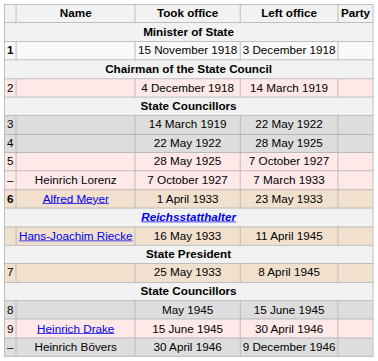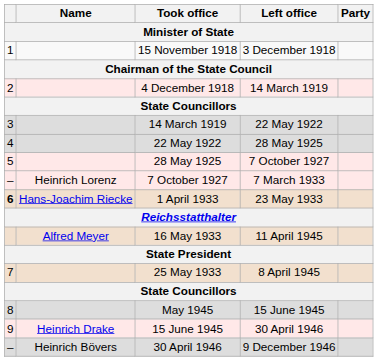 <table class="wikitable" style="text-align:center;">
 <tr>
 <th></th>
 <th>Name</th>
 <th>Took office</th>
 <th>Left office</th>
 <th>Party</th>
 </tr>
 <tr>
 <th colspan="5">Minister of State</th>
 </tr>
 <tr bgcolor=>
-<td><strong>1</strong></td>
+<td>1</td>
 <td></td>
 <td>15 November 1918</td>
 <td>3 December 1918</td>
 <td></td>
 </tr>
 <tr>
 <th colspan="5">Chairman of the State Council</th>
 </tr>
 <tr bgcolor=#FFE8E8>
 <td>2</td>
 <td></td>
 <td>4 December 1918</td>
 <td>14 March 1919</td>
 <td></td>
 </tr>
 <tr>
 <th colspan="5">State Councillors</th>
 </tr>
 <tr bgcolor=#DDDDDD>
 <td>3</td>
 <td></td>
 <td>14 March 1919</td>
 <td>22 May 1922</td>
 <td></td>
 </tr>
 <tr bgcolor=#DDDDDD>
 <td>4</td>
 <td></td>
 <td>22 May 1922</td>
 <td>28 May 1925</td>
 <td></td>
 </tr>
 <tr bgcolor=#FFE8E8>
 <td>5</td>
 <td></td>
 <td>28 May 1925</td>
 <td>7 October 1927</td>
 <td></td>
 </tr>
 <tr bgcolor=#FFE8E8>
 <td>–</td>
 <td>Heinrich Lorenz</td>
 <td>7 October 1927</td>
 <td>7 March 1933</td>
 <td></td>
 </tr>
 <tr bgcolor=#F2E0CE>
 <td><strong>6</strong></td>
-<td><a href='#'>Alfred Meyer</a></td>
+<td><a href='#'>Hans-Joachim Riecke</a></td>
 <td>1 April 1933</td>
 <td>23 May 1933</td>
 <td></td>
 </tr>
 <tr>
 <th colspan="5"><em><a href='#'>Reichsstatthalter</a></em></th>
 </tr>
 <tr bgcolor=#F2E0CE>
 <td></td>
-<td><a href='#'>Hans-Joachim Riecke</a></td>
+<td><a href='#'>Alfred Meyer</a></td>
 <td>16 May 1933</td>
 <td>11 April 1945</td>
 <td></td>
 </tr>
 <tr>
 <th colspan="5">State President</th>
 </tr>
 <tr bgcolor=#F2E0CE>
 <td>7</td>
 <td></td>
 <td>25 May 1933</td>
 <td>8 April 1945</td>
 <td></td>
 </tr>
 <tr>
 <th colspan="5">State Councillors</th>
 </tr>
 <tr bgcolor=#DDDDDD>
 <td>8</td>
 <td></td>
 <td>May 1945</td>
 <td>15 June 1945</td>
 <td></td>
 </tr>
 <tr bgcolor=#FFE8E8>
 <td>9</td>
 <td><a href='#'>Heinrich Drake</a></td>
 <td>15 June 1945</td>
 <td>30 April 1946</td>
 <td></td>
 </tr>
 <tr bgcolor=#DDDDDD>
 <td>–</td>
 <td>Heinrich Bövers</td>
 <td>30 April 1946</td>
 <td>9 December 1946</td>
 <td></td>
 </tr>
 </table>
